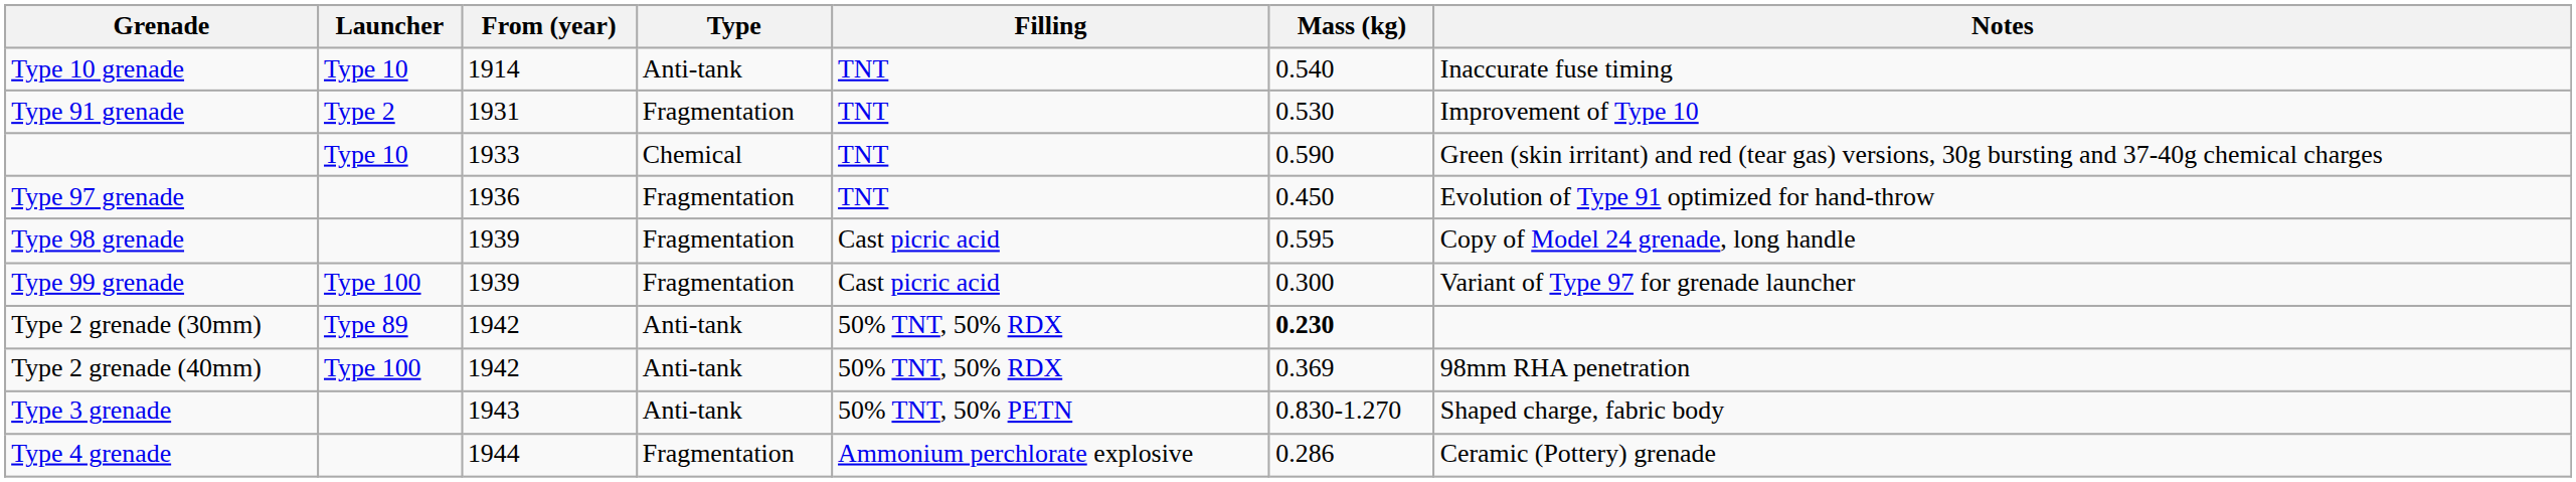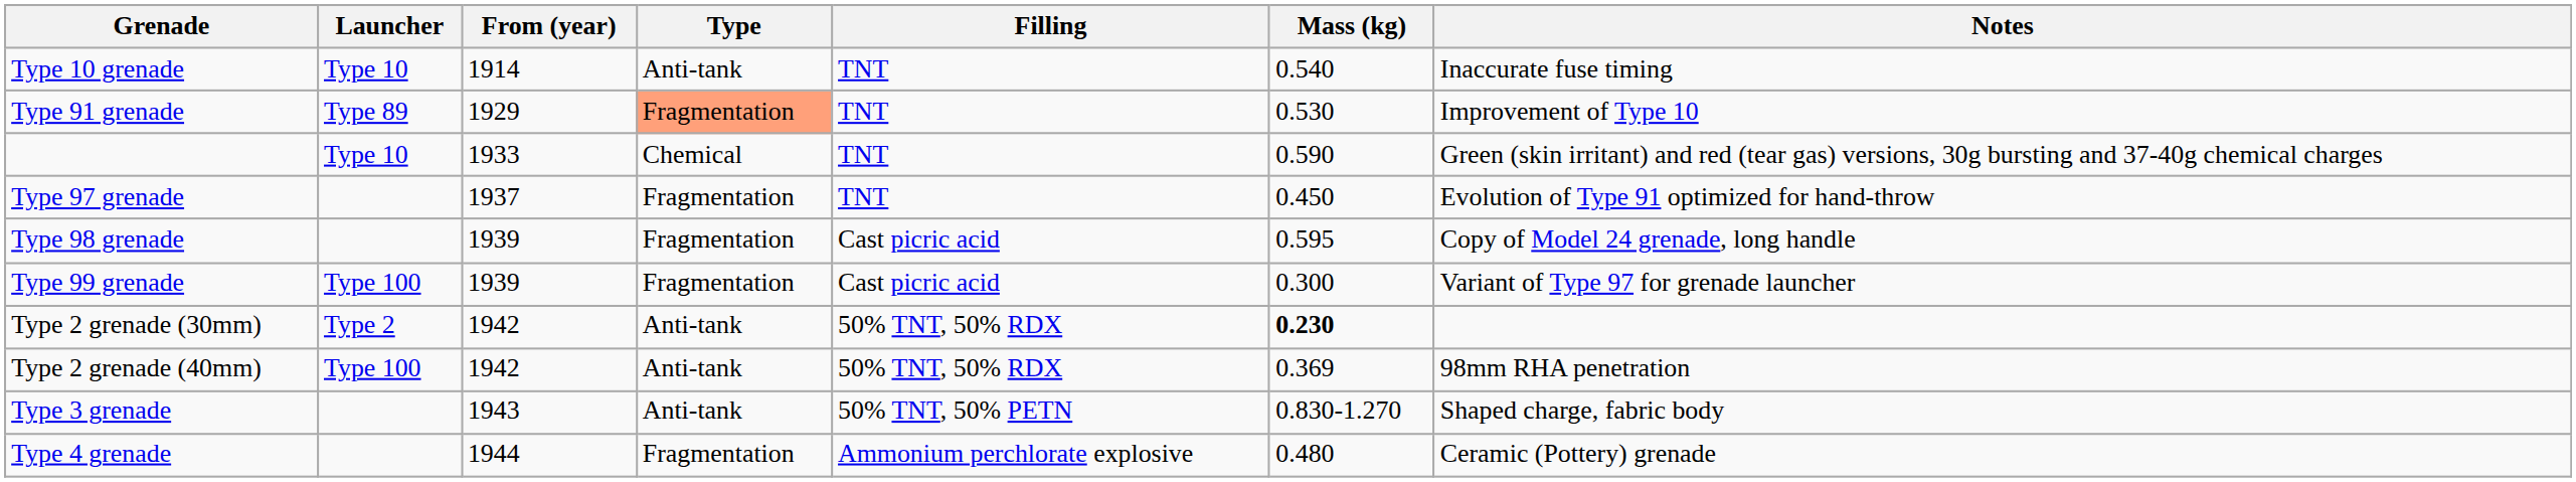 <table class="wikitable sortable" style="margin:left; width:100%; font-size:80%; border-collapse:collapse;">
 <tr>
 <th>Grenade</th>
 <th>Launcher</th>
 <th>From (year)</th>
 <th>Type</th>
 <th>Filling</th>
 <th>Mass (kg)</th>
 <th>Notes</th>
 </tr>
 <tr>
 <td><a href='#'>Type 10 grenade</a></td>
 <td><a href='#'>Type 10</a></td>
 <td>1914</td>
 <td>Anti-tank</td>
 <td><a href='#'>TNT</a></td>
 <td>0.540</td>
 <td>Inaccurate fuse timing</td>
 </tr>
 <tr>
 <td><a href='#'>Type 91 grenade</a></td>
-<td><a href='#'>Type 2</a></td>
-<td>1931</td>
-<td>Fragmentation</td>
+<td><a href='#'>Type 89</a></td>
+<td>1929</td>
+<td style="background: lightsalmon;">Fragmentation</td>
 <td><a href='#'>TNT</a></td>
 <td>0.530</td>
 <td>Improvement of <a href='#'>Type 10</a></td>
 </tr>
 <tr>
 <td></td>
 <td><a href='#'>Type 10</a></td>
 <td>1933</td>
 <td>Chemical</td>
 <td><a href='#'>TNT</a></td>
 <td>0.590</td>
 <td>Green (skin irritant) and red (tear gas) versions, 30g bursting and 37-40g chemical charges</td>
 </tr>
 <tr>
 <td><a href='#'>Type 97 grenade</a></td>
 <td></td>
-<td>1936</td>
+<td>1937</td>
 <td>Fragmentation</td>
 <td><a href='#'>TNT</a></td>
 <td>0.450</td>
 <td>Evolution of <a href='#'>Type 91</a> optimized for hand-throw</td>
 </tr>
 <tr>
 <td><a href='#'>Type 98 grenade</a></td>
 <td></td>
 <td>1939</td>
 <td>Fragmentation</td>
 <td>Cast <a href='#'>picric acid</a></td>
 <td>0.595</td>
 <td>Copy of <a href='#'>Model 24 grenade</a>, long handle</td>
 </tr>
 <tr>
 <td><a href='#'>Type 99 grenade</a></td>
 <td><a href='#'>Type 100</a></td>
 <td>1939</td>
 <td>Fragmentation</td>
 <td>Cast <a href='#'>picric acid</a></td>
 <td>0.300</td>
 <td>Variant of <a href='#'>Type 97</a> for grenade launcher</td>
 </tr>
 <tr>
 <td>Type 2 grenade (30mm)</td>
-<td><a href='#'>Type 89</a></td>
+<td><a href='#'>Type 2</a></td>
 <td>1942</td>
 <td>Anti-tank</td>
 <td>50% <a href='#'>TNT</a>, 50% <a href='#'>RDX</a></td>
 <td><strong>0.230</strong></td>
 <td></td>
 </tr>
 <tr>
 <td>Type 2 grenade (40mm)</td>
 <td><a href='#'>Type 100</a></td>
 <td>1942</td>
 <td>Anti-tank</td>
 <td>50% <a href='#'>TNT</a>, 50% <a href='#'>RDX</a></td>
 <td>0.369</td>
 <td>98mm RHA penetration</td>
 </tr>
 <tr>
 <td><a href='#'>Type 3 grenade</a></td>
 <td></td>
 <td>1943</td>
 <td>Anti-tank</td>
 <td>50% <a href='#'>TNT</a>, 50% <a href='#'>PETN</a></td>
 <td>0.830-1.270</td>
 <td>Shaped charge, fabric body</td>
 </tr>
 <tr>
 <td><a href='#'>Type 4 grenade</a></td>
 <td></td>
 <td>1944</td>
 <td>Fragmentation</td>
 <td><a href='#'>Ammonium perchlorate</a> explosive</td>
-<td>0.286</td>
+<td>0.480</td>
 <td>Ceramic (Pottery) grenade</td>
 </tr>
 </table>
